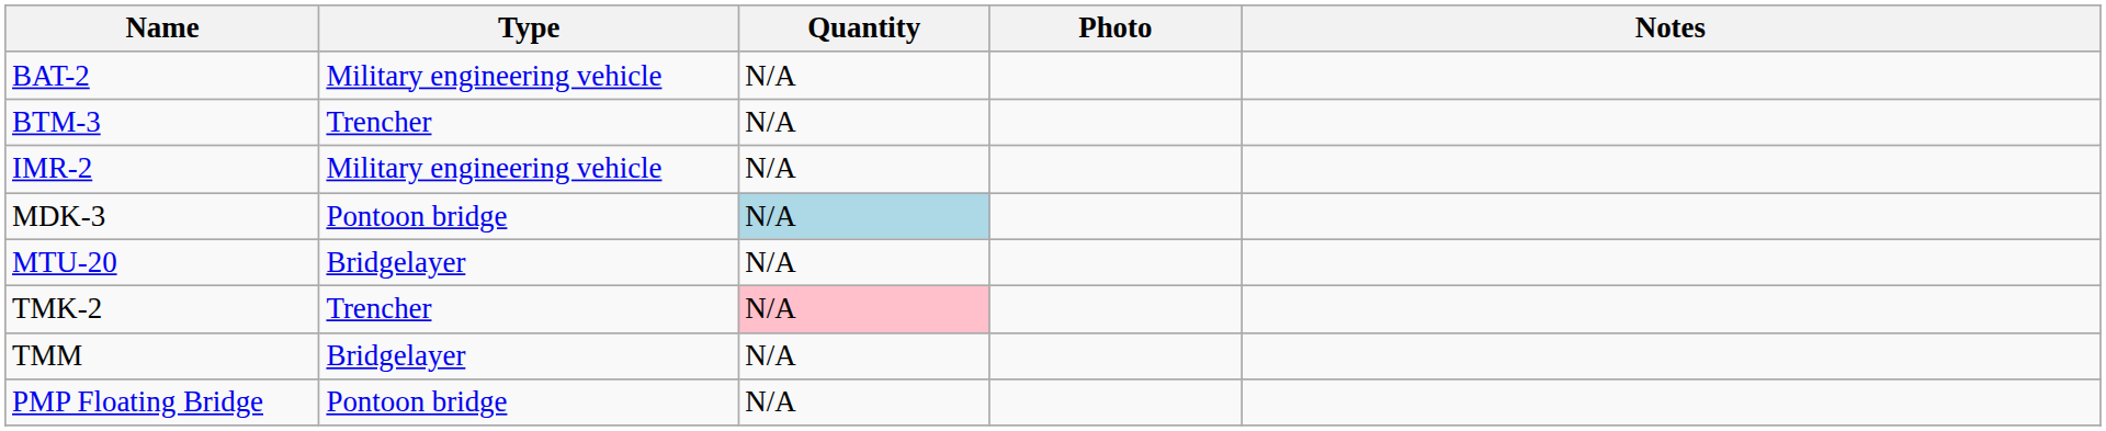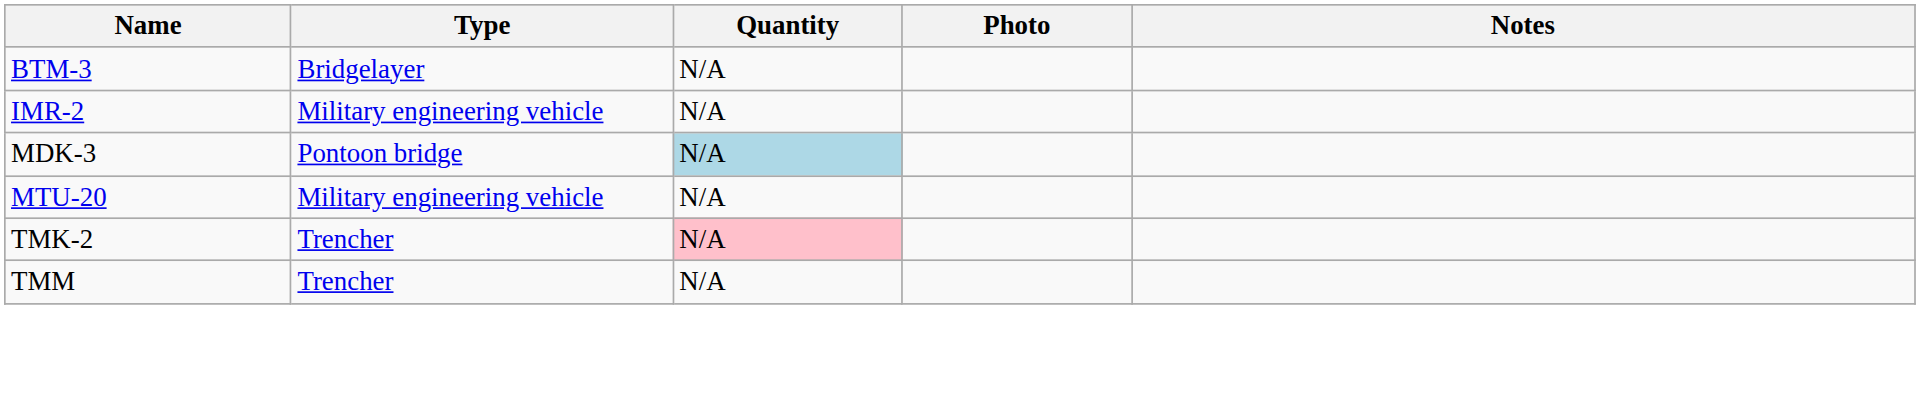 <table class="wikitable" style="width:90%;">
 <tr>
 <th style="width:15%;">Name</th>
 <th style="width:20%;">Type</th>
 <th style="width:12%;">Quantity</th>
 <th style="width:12%;">Photo</th>
 <th>Notes</th>
 </tr>
 <tr>
-<td><a href='#'>BAT-2</a></td>
-<td><a href='#'>Military engineering vehicle</a></td>
-<td>N/A</td>
-<td></td>
-<td></td>
-</tr>
-<tr>
 <td><a href='#'>BTM-3</a></td>
-<td><a href='#'>Trencher</a></td>
+<td><a href='#'>Bridgelayer</a></td>
 <td>N/A</td>
 <td></td>
 <td></td>
 </tr>
 <tr>
 <td><a href='#'>IMR-2</a></td>
 <td><a href='#'>Military engineering vehicle</a></td>
 <td>N/A</td>
 <td></td>
 <td></td>
 </tr>
 <tr>
 <td>MDK-3</td>
 <td><a href='#'>Pontoon bridge</a></td>
 <td style="background: lightblue;">N/A</td>
 <td></td>
 <td></td>
 </tr>
 <tr>
 <td><a href='#'>MTU-20</a></td>
-<td><a href='#'>Bridgelayer</a></td>
+<td><a href='#'>Military engineering vehicle</a></td>
 <td>N/A</td>
 <td></td>
 <td></td>
 </tr>
 <tr>
 <td>TMK-2</td>
 <td><a href='#'>Trencher</a></td>
 <td style="background: pink;">N/A</td>
 <td></td>
 <td></td>
 </tr>
 <tr>
 <td>TMM</td>
-<td><a href='#'>Bridgelayer</a></td>
-<td>N/A</td>
-<td></td>
-<td></td>
-</tr>
-<tr>
-<td><a href='#'>PMP Floating Bridge</a></td>
-<td><a href='#'>Pontoon bridge</a></td>
+<td><a href='#'>Trencher</a></td>
 <td>N/A</td>
 <td></td>
 <td></td>
 </tr>
 </table>
